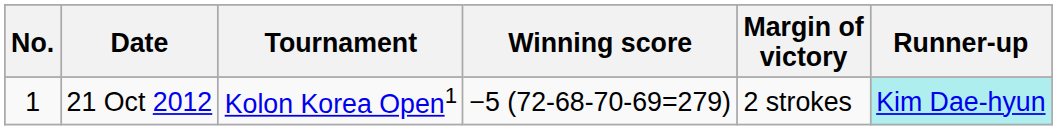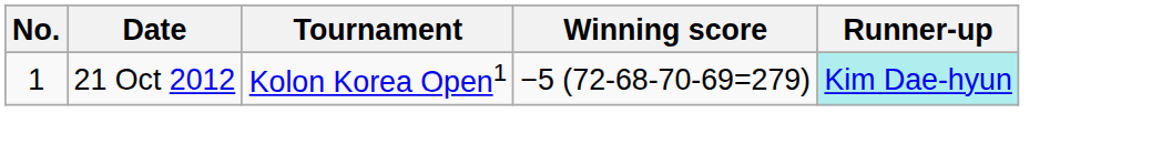 <table class="wikitable" style="font-size:95%;">
 <tr>
 <th>No.</th>
 <th>Date</th>
 <th>Tournament</th>
 <th>Winning score</th>
-<th>Margin of<br>victory</th>
 <th>Runner-up</th>
 </tr>
 <tr>
 <td align=center>1</td>
 <td align=right>21 Oct <a href='#'>2012</a></td>
 <td><a href='#'>Kolon Korea Open</a><sup>1</sup></td>
 <td>−5 (72-68-70-69=279)</td>
-<td>2 strokes</td>
 <td style="background: paleturquoise;"> <a href='#'>Kim Dae-hyun</a></td>
 </tr>
 </table>
